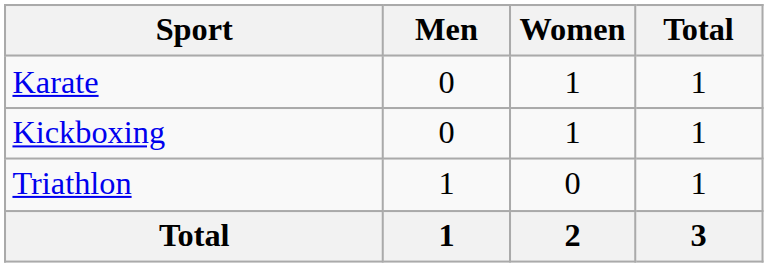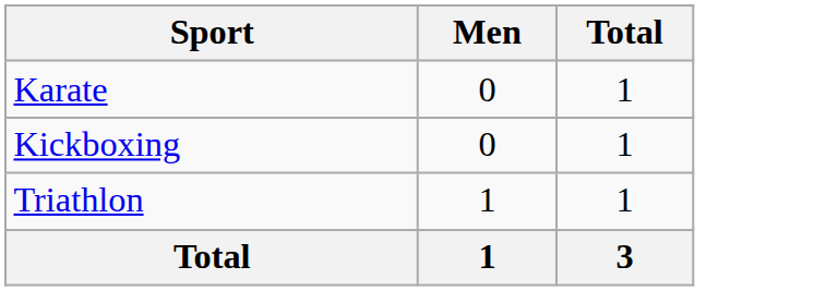 <table class="wikitable sortable" style="text-align:center;">
 <tr>
 <th width=180>Sport</th>
 <th width=55>Men</th>
-<th width=55>Women</th>
 <th width=55>Total</th>
 </tr>
 <tr>
 <td align=left><a href='#'>Karate</a></td>
 <td>0</td>
 <td>1</td>
-<td>1</td>
 </tr>
 <tr>
 <td align=left><a href='#'>Kickboxing</a></td>
 <td>0</td>
 <td>1</td>
-<td>1</td>
 </tr>
 <tr>
 <td align=left><a href='#'>Triathlon</a></td>
 <td>1</td>
-<td>0</td>
 <td>1</td>
 </tr>
 <tr>
 <th>Total</th>
 <th>1</th>
-<th>2</th>
 <th>3</th>
 </tr>
 </table>
